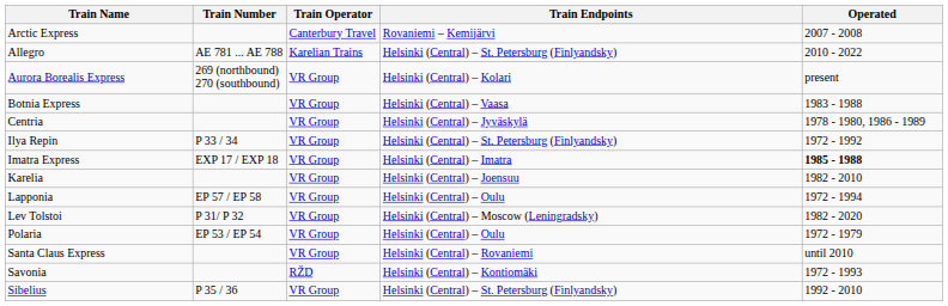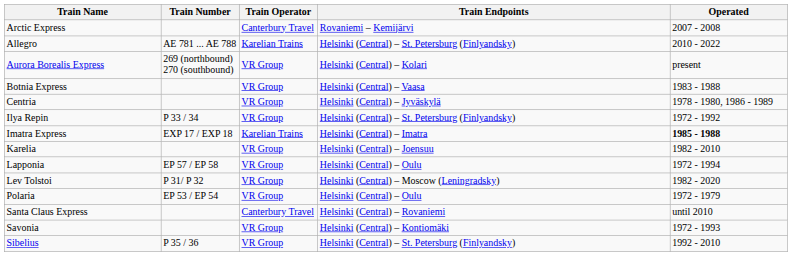 <table class="wikitable" width=100%>
 <tr>
 <th width=20%>Train Name</th>
 <th width=10%>Train Number</th>
 <th width=10%>Train Operator</th>
 <th width=45%>Train Endpoints</th>
 <th width=15%>Operated</th>
 </tr>
 <tr>
 <td>Arctic Express</td>
 <td></td>
 <td><a href='#'>Canterbury Travel</a></td>
 <td><a href='#'>Rovaniemi</a>  –  <a href='#'>Kemijärvi</a></td>
 <td>2007 - 2008</td>
 </tr>
 <tr>
 <td>Allegro</td>
 <td>AE 781 ... AE 788</td>
 <td><a href='#'>Karelian Trains</a></td>
 <td><a href='#'>Helsinki</a> (<a href='#'>Central</a>) – <a href='#'>St. Petersburg</a> (<a href='#'>Finlyandsky</a>)</td>
 <td>2010 - 2022</td>
 </tr>
 <tr>
 <td><a href='#'>Aurora Borealis Express</a></td>
 <td>269 (northbound)<br>270 (southbound)</td>
 <td><a href='#'>VR Group</a></td>
 <td><a href='#'>Helsinki</a> (<a href='#'>Central</a>) – <a href='#'>Kolari</a></td>
 <td>present</td>
 </tr>
 <tr>
 <td>Botnia Express</td>
 <td></td>
 <td><a href='#'>VR Group</a></td>
 <td><a href='#'>Helsinki</a> (<a href='#'>Central</a>) – <a href='#'>Vaasa</a></td>
 <td>1983 - 1988</td>
 </tr>
 <tr>
 <td>Centria</td>
 <td></td>
 <td><a href='#'>VR Group</a></td>
 <td><a href='#'>Helsinki</a> (<a href='#'>Central</a>) – <a href='#'>Jyväskylä</a></td>
 <td>1978 - 1980, 1986 - 1989</td>
 </tr>
 <tr>
 <td>Ilya Repin</td>
 <td>P 33 / 34</td>
 <td><a href='#'>VR Group</a></td>
 <td><a href='#'>Helsinki</a> (<a href='#'>Central</a>) – <a href='#'>St. Petersburg</a> (<a href='#'>Finlyandsky</a>)</td>
 <td>1972 - 1992</td>
 </tr>
 <tr>
 <td>Imatra Express</td>
 <td>EXP 17 / EXP 18</td>
-<td><a href='#'>VR Group</a></td>
+<td><a href='#'>Karelian Trains</a></td>
 <td><a href='#'>Helsinki</a> (<a href='#'>Central</a>) – <a href='#'>Imatra</a></td>
 <td><strong>1985 - 1988</strong></td>
 </tr>
 <tr>
 <td>Karelia</td>
 <td></td>
 <td><a href='#'>VR Group</a></td>
 <td><a href='#'>Helsinki</a> (<a href='#'>Central</a>) – <a href='#'>Joensuu</a></td>
 <td>1982 - 2010</td>
 </tr>
 <tr>
 <td>Lapponia</td>
 <td>EP 57 / EP 58</td>
 <td><a href='#'>VR Group</a></td>
 <td><a href='#'>Helsinki</a> (<a href='#'>Central</a>) – <a href='#'>Oulu</a></td>
 <td>1972 - 1994</td>
 </tr>
 <tr>
 <td>Lev Tolstoi</td>
 <td>P 31/ P 32</td>
 <td><a href='#'>VR Group</a></td>
 <td><a href='#'>Helsinki</a> (<a href='#'>Central</a>) – Moscow (<a href='#'>Leningradsky</a>)</td>
 <td>1982 - 2020</td>
 </tr>
 <tr>
 <td>Polaria</td>
 <td>EP 53 / EP 54</td>
 <td><a href='#'>VR Group</a></td>
 <td><a href='#'>Helsinki</a> (<a href='#'>Central</a>) – <a href='#'>Oulu</a></td>
 <td>1972 - 1979</td>
 </tr>
 <tr>
 <td>Santa Claus Express</td>
 <td></td>
-<td><a href='#'>VR Group</a></td>
+<td><a href='#'>Canterbury Travel</a></td>
 <td><a href='#'>Helsinki</a> (<a href='#'>Central</a>) – <a href='#'>Rovaniemi</a></td>
 <td>until 2010</td>
 </tr>
 <tr>
 <td>Savonia</td>
 <td></td>
-<td><a href='#'>RŽD</a></td>
+<td><a href='#'>VR Group</a></td>
 <td><a href='#'>Helsinki</a> (<a href='#'>Central</a>) – <a href='#'>Kontiomäki</a></td>
 <td>1972 - 1993</td>
 </tr>
 <tr>
 <td><a href='#'>Sibelius</a></td>
 <td>P 35 / 36</td>
 <td><a href='#'>VR Group</a></td>
 <td><a href='#'>Helsinki</a> (<a href='#'>Central</a>) – <a href='#'>St. Petersburg</a> (<a href='#'>Finlyandsky</a>)</td>
 <td>1992 - 2010</td>
 </tr>
 </table>
